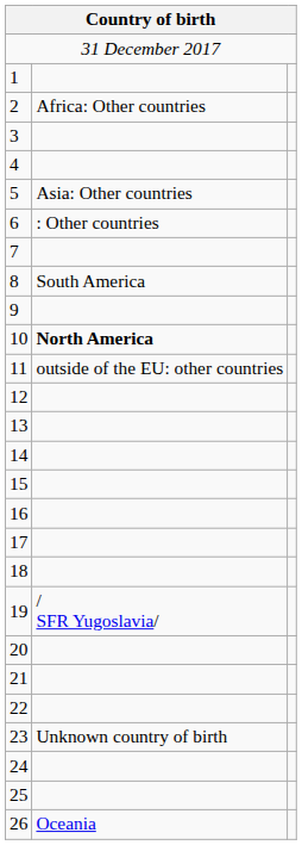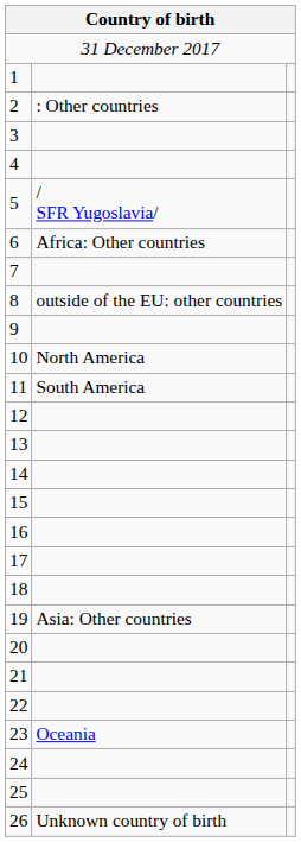 <table class="wikitable collapsible collapsed">
 <tr>
 <th colspan=3>Country of birth</th>
 </tr>
 <tr>
 <td colspan=3 style="text-align:center;"><em>31 December 2017</em></td>
 </tr>
 <tr>
 <td>1</td>
 <td></td>
 <td align=right></td>
 </tr>
 <tr>
 <td>2</td>
-<td>Africa: Other countries</td>
+<td>: Other countries</td>
 <td align=right></td>
 </tr>
 <tr>
 <td>3</td>
 <td></td>
 <td align=right></td>
 </tr>
 <tr>
 <td>4</td>
 <td></td>
 <td align=right></td>
 </tr>
 <tr>
 <td>5</td>
-<td>Asia: Other countries</td>
+<td>/<br><a href='#'>SFR Yugoslavia</a>/</td>
 <td align=right></td>
 </tr>
 <tr>
 <td>6</td>
-<td>: Other countries</td>
+<td>Africa: Other countries</td>
 <td align=right></td>
 </tr>
 <tr>
 <td>7</td>
 <td></td>
 <td align=right></td>
 </tr>
 <tr>
 <td>8</td>
-<td>South America</td>
+<td> outside of the EU: other countries</td>
 <td align=right></td>
 </tr>
 <tr>
 <td>9</td>
 <td></td>
 <td align=right></td>
 </tr>
 <tr>
 <td>10</td>
-<td><strong>North America</strong></td>
+<td>North America</td>
 <td align=right></td>
 </tr>
 <tr>
 <td>11</td>
-<td> outside of the EU: other countries</td>
+<td>South America</td>
 <td align=right></td>
 </tr>
 <tr>
 <td>12</td>
 <td></td>
 <td align=right></td>
 </tr>
 <tr>
 <td>13</td>
 <td></td>
 <td align=right></td>
 </tr>
 <tr>
 <td>14</td>
 <td></td>
 <td align=right></td>
 </tr>
 <tr>
 <td>15</td>
 <td></td>
 <td align=right></td>
 </tr>
 <tr>
 <td>16</td>
 <td></td>
 <td align=right></td>
 </tr>
 <tr>
 <td>17</td>
 <td></td>
 <td align=right></td>
 </tr>
 <tr>
 <td>18</td>
 <td></td>
 <td align=right></td>
 </tr>
 <tr>
 <td>19</td>
-<td>/<br><a href='#'>SFR Yugoslavia</a>/</td>
+<td>Asia: Other countries</td>
 <td align=right></td>
 </tr>
 <tr>
 <td>20</td>
 <td></td>
 <td align=right></td>
 </tr>
 <tr>
 <td>21</td>
 <td></td>
 <td align=right></td>
 </tr>
 <tr>
 <td>22</td>
 <td></td>
 <td align=right></td>
 </tr>
 <tr>
 <td>23</td>
-<td>Unknown country of birth</td>
+<td><a href='#'>Oceania</a></td>
 <td align=right></td>
 </tr>
 <tr>
 <td>24</td>
 <td></td>
 <td align=right></td>
 </tr>
 <tr>
 <td>25</td>
 <td></td>
 <td align=right></td>
 </tr>
 <tr>
 <td>26</td>
-<td><a href='#'>Oceania</a></td>
+<td>Unknown country of birth</td>
 <td align=right></td>
 </tr>
 </table>
